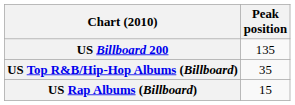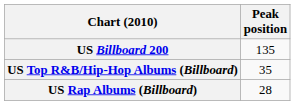 <table class="wikitable sortable plainrowheaders" style="text-align:center">
 <tr>
 <th scope="col">Chart (2010)</th>
 <th scope="col">Peak<br> position</th>
 </tr>
 <tr>
 <th scope="row">US <a href='#'><em>Billboard</em> 200</a></th>
 <td style="text-align:center;">135</td>
 </tr>
 <tr>
 <th scope="row">US <a href='#'>Top R&B/Hip-Hop Albums</a> (<em>Billboard</em>)</th>
 <td style="text-align:center;">35</td>
 </tr>
 <tr>
 <th scope="row">US <a href='#'>Rap Albums</a> (<em>Billboard</em>)</th>
-<td style="text-align:center;">15</td>
+<td style="text-align:center;">28</td>
 </tr>
 </table>
